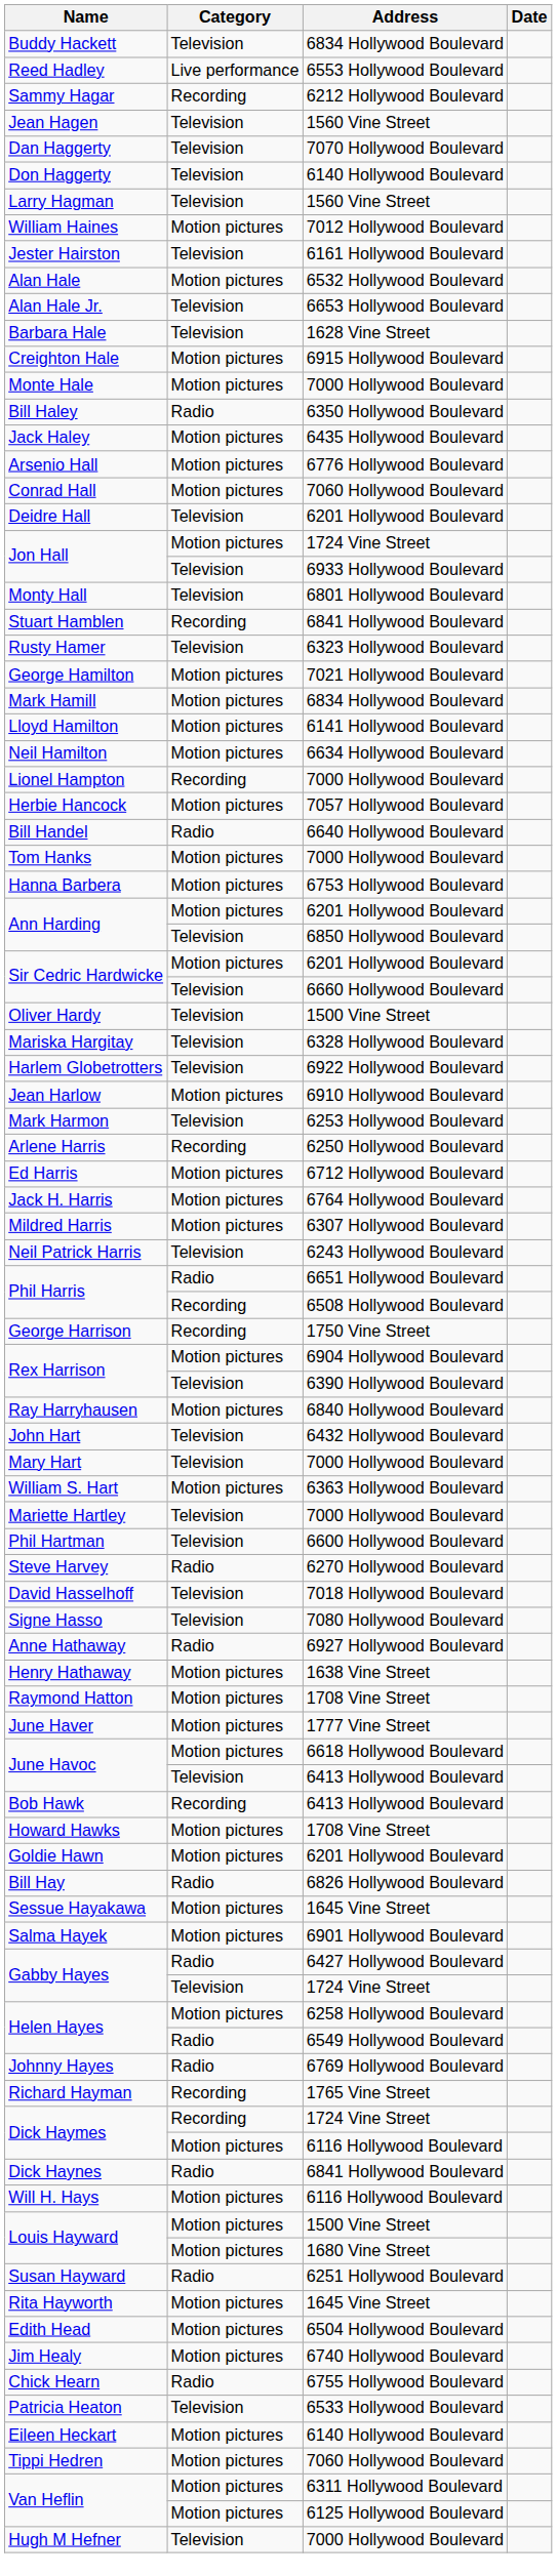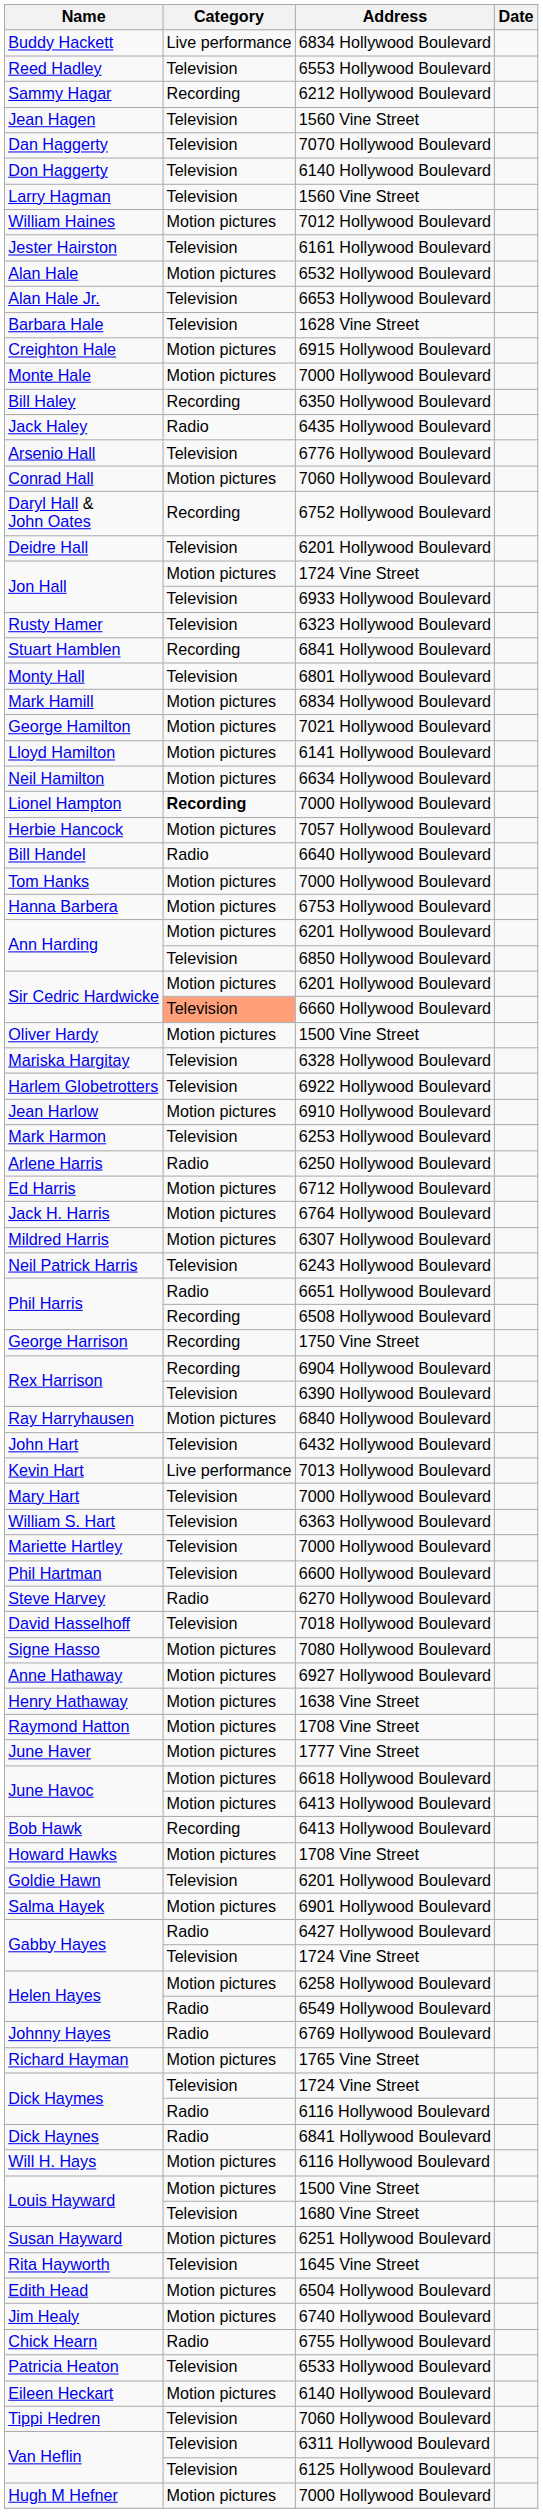 <table class="wikitable sortable" style="font-size: 100%;">
 <tr>
 <th>Name</th>
 <th>Category</th>
 <th>Address</th>
 <th>Date</th>
 </tr>
 <tr>
 <td><a href='#'>Buddy Hackett</a></td>
-<td>Television</td>
+<td>Live performance</td>
 <td>6834 Hollywood Boulevard</td>
 <td></td>
 </tr>
 <tr>
 <td><a href='#'>Reed Hadley</a></td>
-<td>Live performance</td>
+<td>Television</td>
 <td>6553 Hollywood Boulevard</td>
 <td></td>
 </tr>
 <tr>
 <td><a href='#'>Sammy Hagar</a></td>
 <td>Recording</td>
 <td>6212 Hollywood Boulevard</td>
 <td></td>
 </tr>
 <tr>
 <td><a href='#'>Jean Hagen</a></td>
 <td>Television</td>
 <td>1560 Vine Street</td>
 <td></td>
 </tr>
 <tr>
 <td><a href='#'>Dan Haggerty</a></td>
 <td>Television</td>
 <td>7070 Hollywood Boulevard</td>
 <td></td>
 </tr>
 <tr>
 <td><a href='#'>Don Haggerty</a></td>
 <td>Television</td>
 <td>6140 Hollywood Boulevard</td>
 <td></td>
 </tr>
 <tr>
 <td><a href='#'>Larry Hagman</a></td>
 <td>Television</td>
 <td>1560 Vine Street</td>
 <td></td>
 </tr>
 <tr>
 <td><a href='#'>William Haines</a></td>
 <td>Motion pictures</td>
 <td>7012 Hollywood Boulevard</td>
 <td></td>
 </tr>
 <tr>
 <td><a href='#'>Jester Hairston</a></td>
 <td>Television</td>
 <td>6161 Hollywood Boulevard</td>
 <td></td>
 </tr>
 <tr>
 <td><a href='#'>Alan Hale</a></td>
 <td>Motion pictures</td>
 <td>6532 Hollywood Boulevard</td>
 <td></td>
 </tr>
 <tr>
 <td><a href='#'>Alan Hale Jr.</a></td>
 <td>Television</td>
 <td>6653 Hollywood Boulevard</td>
 <td></td>
 </tr>
 <tr>
 <td><a href='#'>Barbara Hale</a></td>
 <td>Television</td>
 <td>1628 Vine Street</td>
 <td></td>
 </tr>
 <tr>
 <td><a href='#'>Creighton Hale</a></td>
 <td>Motion pictures</td>
 <td>6915 Hollywood Boulevard</td>
 <td></td>
 </tr>
 <tr>
 <td><a href='#'>Monte Hale</a></td>
 <td>Motion pictures</td>
 <td>7000 Hollywood Boulevard</td>
 <td></td>
 </tr>
 <tr>
 <td><a href='#'>Bill Haley</a></td>
-<td>Radio</td>
+<td>Recording</td>
 <td>6350 Hollywood Boulevard</td>
 <td></td>
 </tr>
 <tr>
 <td><a href='#'>Jack Haley</a></td>
-<td>Motion pictures</td>
+<td>Radio</td>
 <td>6435 Hollywood Boulevard</td>
 <td></td>
 </tr>
 <tr>
 <td><a href='#'>Arsenio Hall</a></td>
-<td>Motion pictures</td>
+<td>Television</td>
 <td>6776 Hollywood Boulevard</td>
 <td></td>
 </tr>
 <tr>
 <td><a href='#'>Conrad Hall</a></td>
 <td>Motion pictures</td>
 <td>7060 Hollywood Boulevard</td>
+<td></td>
+</tr>
+<tr>
+<td><a href='#'>Daryl Hall</a> &<br><a href='#'>John Oates</a></td>
+<td>Recording</td>
+<td>6752 Hollywood Boulevard</td>
 <td></td>
 </tr>
 <tr>
 <td><a href='#'>Deidre Hall</a></td>
 <td>Television</td>
 <td>6201 Hollywood Boulevard</td>
 <td></td>
 </tr>
 <tr>
 <td rowspan="2"><a href='#'>Jon Hall</a></td>
 <td>Motion pictures</td>
 <td>1724 Vine Street</td>
 <td></td>
 </tr>
 <tr>
 <td>Television</td>
 <td>6933 Hollywood Boulevard</td>
 <td></td>
 </tr>
 <tr>
-<td><a href='#'>Monty Hall</a></td>
+<td><a href='#'>Rusty Hamer</a></td>
 <td>Television</td>
-<td>6801 Hollywood Boulevard</td>
+<td>6323 Hollywood Boulevard</td>
 <td></td>
 </tr>
 <tr>
 <td><a href='#'>Stuart Hamblen</a></td>
 <td>Recording</td>
 <td>6841 Hollywood Boulevard</td>
 <td></td>
 </tr>
 <tr>
-<td><a href='#'>Rusty Hamer</a></td>
+<td><a href='#'>Monty Hall</a></td>
 <td>Television</td>
-<td>6323 Hollywood Boulevard</td>
+<td>6801 Hollywood Boulevard</td>
+<td></td>
+</tr>
+<tr>
+<td><a href='#'>Mark Hamill</a></td>
+<td>Motion pictures</td>
+<td>6834 Hollywood Boulevard</td>
 <td></td>
 </tr>
 <tr>
 <td><a href='#'>George Hamilton</a></td>
 <td>Motion pictures</td>
 <td>7021 Hollywood Boulevard</td>
-<td></td>
-</tr>
-<tr>
-<td><a href='#'>Mark Hamill</a></td>
-<td>Motion pictures</td>
-<td>6834 Hollywood Boulevard</td>
 <td></td>
 </tr>
 <tr>
 <td><a href='#'>Lloyd Hamilton</a></td>
 <td>Motion pictures</td>
 <td>6141 Hollywood Boulevard</td>
 <td></td>
 </tr>
 <tr>
 <td><a href='#'>Neil Hamilton</a></td>
 <td>Motion pictures</td>
 <td>6634 Hollywood Boulevard</td>
 <td></td>
 </tr>
 <tr>
 <td><a href='#'>Lionel Hampton</a></td>
-<td>Recording</td>
+<td><strong>Recording</strong></td>
 <td>7000 Hollywood Boulevard</td>
 <td></td>
 </tr>
 <tr>
 <td><a href='#'>Herbie Hancock</a></td>
 <td>Motion pictures</td>
 <td>7057 Hollywood Boulevard</td>
 <td></td>
 </tr>
 <tr>
 <td><a href='#'>Bill Handel</a></td>
 <td>Radio</td>
 <td>6640 Hollywood Boulevard</td>
 <td></td>
 </tr>
 <tr>
 <td><a href='#'>Tom Hanks</a></td>
 <td>Motion pictures</td>
 <td>7000 Hollywood Boulevard</td>
 <td></td>
 </tr>
 <tr>
 <td><a href='#'>Hanna Barbera</a></td>
 <td>Motion pictures</td>
 <td>6753 Hollywood Boulevard</td>
 <td></td>
 </tr>
 <tr>
 <td rowspan="2"><a href='#'>Ann Harding</a></td>
 <td>Motion pictures</td>
 <td>6201 Hollywood Boulevard</td>
 <td></td>
 </tr>
 <tr>
 <td>Television</td>
 <td>6850 Hollywood Boulevard</td>
 <td></td>
 </tr>
 <tr>
 <td rowspan="2"><a href='#'>Sir Cedric Hardwicke</a></td>
 <td>Motion pictures</td>
 <td>6201 Hollywood Boulevard</td>
 <td></td>
 </tr>
 <tr>
-<td>Television</td>
+<td style="background: lightsalmon;">Television</td>
 <td>6660 Hollywood Boulevard</td>
 <td></td>
 </tr>
 <tr>
 <td><a href='#'>Oliver Hardy</a></td>
-<td>Television</td>
+<td>Motion pictures</td>
 <td>1500 Vine Street</td>
 <td></td>
 </tr>
 <tr>
 <td><a href='#'>Mariska Hargitay</a></td>
 <td>Television</td>
 <td>6328 Hollywood Boulevard</td>
 <td></td>
 </tr>
 <tr>
 <td><a href='#'>Harlem Globetrotters</a></td>
 <td>Television</td>
 <td>6922 Hollywood Boulevard</td>
 <td></td>
 </tr>
 <tr>
 <td><a href='#'>Jean Harlow</a></td>
 <td>Motion pictures</td>
 <td>6910 Hollywood Boulevard</td>
 <td></td>
 </tr>
 <tr>
 <td><a href='#'>Mark Harmon</a></td>
 <td>Television</td>
 <td>6253 Hollywood Boulevard</td>
 <td></td>
 </tr>
 <tr>
 <td><a href='#'>Arlene Harris</a></td>
-<td>Recording</td>
+<td>Radio</td>
 <td>6250 Hollywood Boulevard</td>
 <td></td>
 </tr>
 <tr>
 <td><a href='#'>Ed Harris</a></td>
 <td>Motion pictures</td>
 <td>6712 Hollywood Boulevard</td>
 <td></td>
 </tr>
 <tr>
 <td><a href='#'>Jack H. Harris</a></td>
 <td>Motion pictures</td>
 <td>6764 Hollywood Boulevard</td>
 <td></td>
 </tr>
 <tr>
 <td><a href='#'>Mildred Harris</a></td>
 <td>Motion pictures</td>
 <td>6307 Hollywood Boulevard</td>
 <td></td>
 </tr>
 <tr>
 <td><a href='#'>Neil Patrick Harris</a></td>
 <td>Television</td>
 <td>6243 Hollywood Boulevard</td>
 <td></td>
 </tr>
 <tr>
 <td rowspan="2"><a href='#'>Phil Harris</a></td>
 <td>Radio</td>
 <td>6651 Hollywood Boulevard</td>
 <td></td>
 </tr>
 <tr>
 <td>Recording</td>
 <td>6508 Hollywood Boulevard</td>
 <td></td>
 </tr>
 <tr>
 <td><a href='#'>George Harrison</a></td>
 <td>Recording</td>
 <td>1750 Vine Street</td>
 <td></td>
 </tr>
 <tr>
 <td rowspan="2"><a href='#'>Rex Harrison</a></td>
-<td>Motion pictures</td>
+<td>Recording</td>
 <td>6904 Hollywood Boulevard</td>
 <td></td>
 </tr>
 <tr>
 <td>Television</td>
 <td>6390 Hollywood Boulevard</td>
 <td></td>
 </tr>
 <tr>
 <td><a href='#'>Ray Harryhausen</a></td>
 <td>Motion pictures</td>
 <td>6840 Hollywood Boulevard</td>
 <td></td>
 </tr>
 <tr>
 <td><a href='#'>John Hart</a></td>
 <td>Television</td>
 <td>6432 Hollywood Boulevard</td>
 <td></td>
 </tr>
 <tr>
+<td><a href='#'>Kevin Hart</a></td>
+<td>Live performance</td>
+<td>7013 Hollywood Boulevard</td>
+<td></td>
+</tr>
+<tr>
 <td><a href='#'>Mary Hart</a></td>
 <td>Television</td>
 <td>7000 Hollywood Boulevard</td>
 <td></td>
 </tr>
 <tr>
 <td><a href='#'>William S. Hart</a></td>
-<td>Motion pictures</td>
+<td>Television</td>
 <td>6363 Hollywood Boulevard</td>
 <td></td>
 </tr>
 <tr>
 <td><a href='#'>Mariette Hartley</a></td>
 <td>Television</td>
 <td>7000 Hollywood Boulevard</td>
 <td></td>
 </tr>
 <tr>
 <td><a href='#'>Phil Hartman</a></td>
 <td>Television</td>
 <td>6600 Hollywood Boulevard</td>
 <td></td>
 </tr>
 <tr>
 <td><a href='#'>Steve Harvey</a></td>
 <td>Radio</td>
 <td>6270 Hollywood Boulevard</td>
 <td></td>
 </tr>
 <tr>
 <td><a href='#'>David Hasselhoff</a></td>
 <td>Television</td>
 <td>7018 Hollywood Boulevard</td>
 <td></td>
 </tr>
 <tr>
 <td><a href='#'>Signe Hasso</a></td>
-<td>Television</td>
+<td>Motion pictures</td>
 <td>7080 Hollywood Boulevard</td>
 <td></td>
 </tr>
 <tr>
 <td><a href='#'>Anne Hathaway</a></td>
-<td>Radio</td>
+<td>Motion pictures</td>
 <td>6927 Hollywood Boulevard</td>
 <td></td>
 </tr>
 <tr>
 <td><a href='#'>Henry Hathaway</a></td>
 <td>Motion pictures</td>
 <td>1638 Vine Street</td>
 <td></td>
 </tr>
 <tr>
 <td><a href='#'>Raymond Hatton</a></td>
 <td>Motion pictures</td>
 <td>1708 Vine Street</td>
 <td></td>
 </tr>
 <tr>
 <td><a href='#'>June Haver</a></td>
 <td>Motion pictures</td>
 <td>1777 Vine Street</td>
 <td></td>
 </tr>
 <tr>
 <td rowspan="2"><a href='#'>June Havoc</a></td>
 <td>Motion pictures</td>
 <td>6618 Hollywood Boulevard</td>
 <td></td>
 </tr>
 <tr>
-<td>Television</td>
+<td>Motion pictures</td>
 <td>6413 Hollywood Boulevard</td>
 <td></td>
 </tr>
 <tr>
 <td><a href='#'>Bob Hawk</a></td>
 <td>Recording</td>
 <td>6413 Hollywood Boulevard</td>
 <td></td>
 </tr>
 <tr>
 <td><a href='#'>Howard Hawks</a></td>
 <td>Motion pictures</td>
 <td>1708 Vine Street</td>
 <td></td>
 </tr>
 <tr>
 <td><a href='#'>Goldie Hawn</a></td>
-<td>Motion pictures</td>
+<td>Television</td>
 <td>6201 Hollywood Boulevard</td>
-<td></td>
-</tr>
-<tr>
-<td><a href='#'>Bill Hay</a></td>
-<td>Radio</td>
-<td>6826 Hollywood Boulevard</td>
-<td></td>
-</tr>
-<tr>
-<td><a href='#'>Sessue Hayakawa</a></td>
-<td>Motion pictures</td>
-<td>1645 Vine Street</td>
 <td></td>
 </tr>
 <tr>
 <td><a href='#'>Salma Hayek</a></td>
 <td>Motion pictures</td>
 <td>6901 Hollywood Boulevard</td>
 <td></td>
 </tr>
 <tr>
 <td rowspan="2"><a href='#'>Gabby Hayes</a></td>
 <td>Radio</td>
 <td>6427 Hollywood Boulevard</td>
 <td></td>
 </tr>
 <tr>
 <td>Television</td>
 <td>1724 Vine Street</td>
 <td></td>
 </tr>
 <tr>
 <td rowspan="2"><a href='#'>Helen Hayes</a></td>
 <td>Motion pictures</td>
 <td>6258 Hollywood Boulevard</td>
 <td></td>
 </tr>
 <tr>
 <td>Radio</td>
 <td>6549 Hollywood Boulevard</td>
 <td></td>
 </tr>
 <tr>
 <td><a href='#'>Johnny Hayes</a></td>
 <td>Radio</td>
 <td>6769 Hollywood Boulevard</td>
 <td></td>
 </tr>
 <tr>
 <td><a href='#'>Richard Hayman</a></td>
-<td>Recording</td>
+<td>Motion pictures</td>
 <td>1765 Vine Street</td>
 <td></td>
 </tr>
 <tr>
 <td rowspan="2"><a href='#'>Dick Haymes</a></td>
-<td>Recording</td>
+<td>Television</td>
 <td>1724 Vine Street</td>
 <td></td>
 </tr>
 <tr>
-<td>Motion pictures</td>
+<td>Radio</td>
 <td>6116 Hollywood Boulevard</td>
 <td></td>
 </tr>
 <tr>
 <td><a href='#'>Dick Haynes</a></td>
 <td>Radio</td>
 <td>6841 Hollywood Boulevard</td>
 <td></td>
 </tr>
 <tr>
 <td><a href='#'>Will H. Hays</a></td>
 <td>Motion pictures</td>
 <td>6116 Hollywood Boulevard</td>
 <td></td>
 </tr>
 <tr>
 <td rowspan="2"><a href='#'>Louis Hayward</a></td>
 <td>Motion pictures</td>
 <td>1500 Vine Street</td>
 <td></td>
 </tr>
 <tr>
-<td>Motion pictures</td>
+<td>Television</td>
 <td>1680 Vine Street</td>
 <td></td>
 </tr>
 <tr>
 <td><a href='#'>Susan Hayward</a></td>
-<td>Radio</td>
+<td>Motion pictures</td>
 <td>6251 Hollywood Boulevard</td>
 <td></td>
 </tr>
 <tr>
 <td><a href='#'>Rita Hayworth</a></td>
-<td>Motion pictures</td>
+<td>Television</td>
 <td>1645 Vine Street</td>
 <td></td>
 </tr>
 <tr>
 <td><a href='#'>Edith Head</a></td>
 <td>Motion pictures</td>
 <td>6504 Hollywood Boulevard</td>
 <td></td>
 </tr>
 <tr>
 <td><a href='#'>Jim Healy</a></td>
 <td>Motion pictures</td>
 <td>6740 Hollywood Boulevard</td>
 <td></td>
 </tr>
 <tr>
 <td><a href='#'>Chick Hearn</a></td>
 <td>Radio</td>
 <td>6755 Hollywood Boulevard</td>
 <td></td>
 </tr>
 <tr>
 <td><a href='#'>Patricia Heaton</a></td>
 <td>Television</td>
 <td>6533 Hollywood Boulevard</td>
 <td></td>
 </tr>
 <tr>
 <td><a href='#'>Eileen Heckart</a></td>
 <td>Motion pictures</td>
 <td>6140 Hollywood Boulevard</td>
 <td></td>
 </tr>
 <tr>
 <td><a href='#'>Tippi Hedren</a></td>
-<td>Motion pictures</td>
+<td>Television</td>
 <td>7060 Hollywood Boulevard</td>
 <td></td>
 </tr>
 <tr>
 <td rowspan="2"><a href='#'>Van Heflin</a></td>
-<td>Motion pictures</td>
+<td>Television</td>
 <td>6311 Hollywood Boulevard</td>
 <td></td>
 </tr>
 <tr>
-<td>Motion pictures</td>
+<td>Television</td>
 <td>6125 Hollywood Boulevard</td>
 <td></td>
 </tr>
 <tr>
 <td><a href='#'>Hugh M Hefner</a></td>
-<td>Television</td>
+<td>Motion pictures</td>
 <td>7000 Hollywood Boulevard</td>
 <td></td>
 </tr>
 </table>
